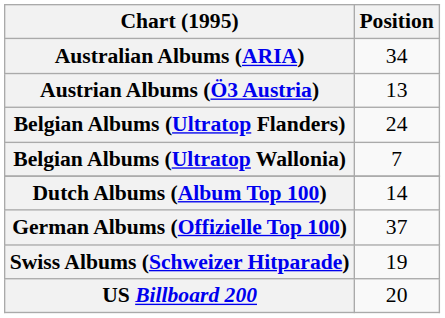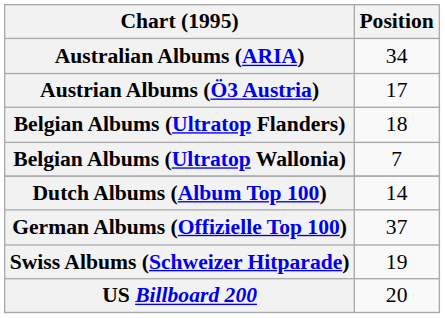 <table class="wikitable sortable plainrowheaders">
 <tr>
 <th>Chart (1995)</th>
 <th>Position</th>
 </tr>
 <tr>
 <th scope=row>Australian Albums (<a href='#'>ARIA</a>)</th>
 <td align="center">34</td>
 </tr>
 <tr>
 <th scope=row>Austrian Albums (<a href='#'>Ö3 Austria</a>)</th>
-<td align="center">13</td>
+<td align="center">17</td>
 </tr>
 <tr>
 <th scope=row>Belgian Albums (<a href='#'>Ultratop</a> Flanders)</th>
-<td align="center">24</td>
+<td align="center">18</td>
 </tr>
 <tr>
 <th scope=row>Belgian Albums (<a href='#'>Ultratop</a> Wallonia)</th>
 <td align="center">7</td>
 </tr>
 <tr>
 </tr>
 <tr>
 <th scope=row>Dutch Albums (<a href='#'>Album Top 100</a>)</th>
 <td align="center">14</td>
 </tr>
 <tr>
 <th scope=row>German Albums (<a href='#'>Offizielle Top 100</a>)</th>
 <td align="center">37</td>
 </tr>
 <tr>
 <th scope=row>Swiss Albums (<a href='#'>Schweizer Hitparade</a>)</th>
 <td align="center">19</td>
 </tr>
 <tr>
 <th scope=row>US <em><a href='#'>Billboard 200</a></em></th>
 <td align="center">20</td>
 </tr>
 </table>
